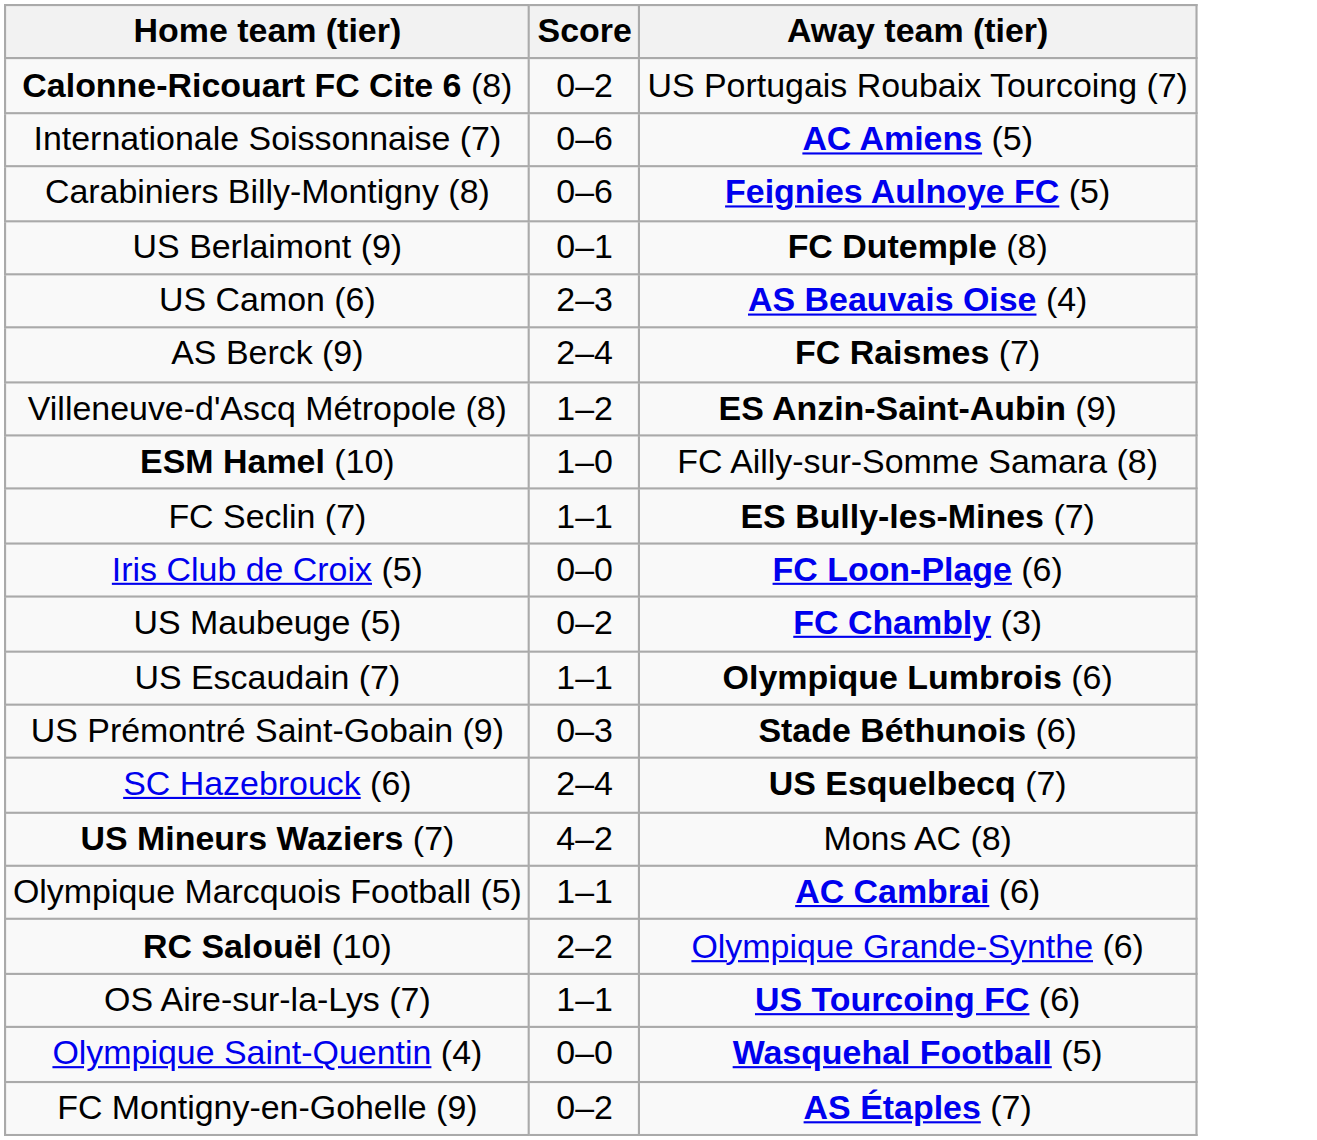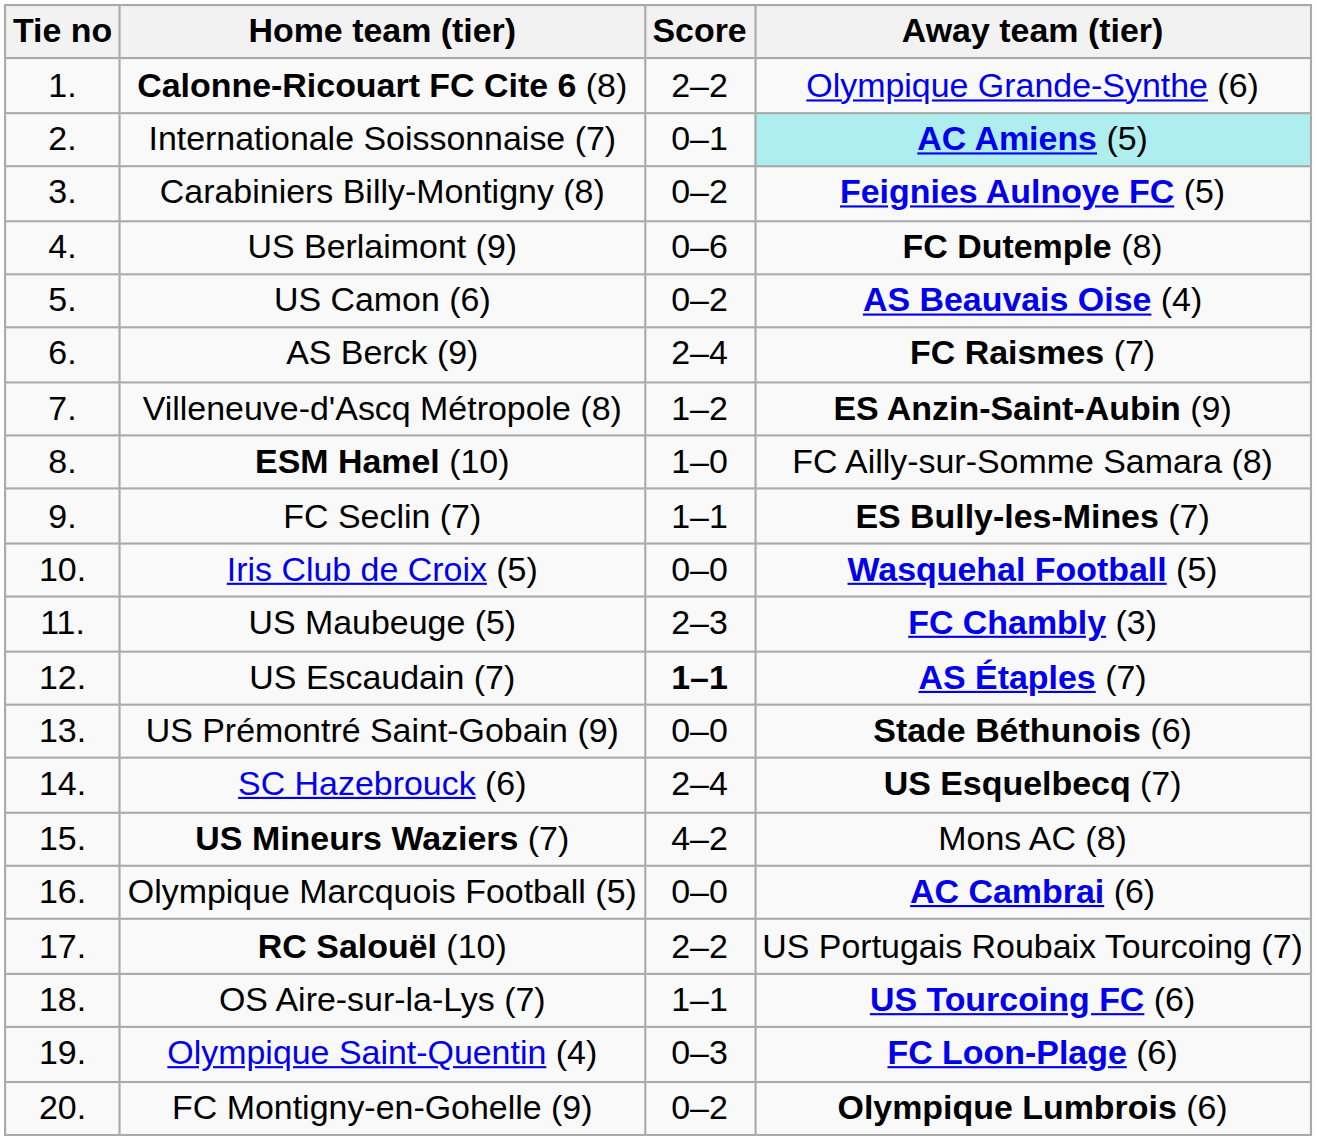 <table class="wikitable" style="text-align: center">
 <tr>
+<th>Tie no</th>
 <th>Home team (tier)</th>
 <th>Score</th>
 <th>Away team (tier)</th>
 </tr>
 <tr>
+<td>1.</td>
 <td><strong>Calonne-Ricouart FC Cite 6</strong> (8)</td>
-<td>0–2</td>
-<td>US Portugais Roubaix Tourcoing (7)</td>
+<td>2–2 </td>
+<td><a href='#'>Olympique Grande-Synthe</a> (6)</td>
 </tr>
 <tr>
+<td>2.</td>
 <td>Internationale Soissonnaise (7)</td>
-<td>0–6</td>
-<td><strong><a href='#'>AC Amiens</a></strong> (5)</td>
+<td>0–1</td>
+<td style="background: paleturquoise;"><strong><a href='#'>AC Amiens</a></strong> (5)</td>
 </tr>
 <tr>
+<td>3.</td>
 <td>Carabiniers Billy-Montigny (8)</td>
-<td>0–6</td>
+<td>0–2</td>
 <td><strong><a href='#'>Feignies Aulnoye FC</a></strong> (5)</td>
 </tr>
 <tr>
+<td>4.</td>
 <td>US Berlaimont (9)</td>
-<td>0–1</td>
+<td>0–6</td>
 <td><strong>FC Dutemple</strong> (8)</td>
 </tr>
 <tr>
+<td>5.</td>
 <td>US Camon (6)</td>
-<td>2–3</td>
+<td>0–2</td>
 <td><strong><a href='#'>AS Beauvais Oise</a></strong> (4)</td>
 </tr>
 <tr>
+<td>6.</td>
 <td>AS Berck (9)</td>
 <td>2–4</td>
 <td><strong>FC Raismes</strong> (7)</td>
 </tr>
 <tr>
+<td>7.</td>
 <td>Villeneuve-d'Ascq Métropole (8)</td>
 <td>1–2</td>
 <td><strong>ES Anzin-Saint-Aubin</strong> (9)</td>
 </tr>
 <tr>
+<td>8.</td>
 <td><strong>ESM Hamel</strong> (10)</td>
 <td>1–0</td>
 <td>FC Ailly-sur-Somme Samara (8)</td>
 </tr>
 <tr>
+<td>9.</td>
 <td>FC Seclin (7)</td>
 <td>1–1 </td>
 <td><strong>ES Bully-les-Mines</strong> (7)</td>
 </tr>
 <tr>
+<td>10.</td>
 <td><a href='#'>Iris Club de Croix</a> (5)</td>
 <td>0–0 </td>
-<td><strong><a href='#'>FC Loon-Plage</a></strong> (6)</td>
+<td><strong><a href='#'>Wasquehal Football</a></strong> (5)</td>
 </tr>
 <tr>
+<td>11.</td>
 <td>US Maubeuge (5)</td>
-<td>0–2</td>
+<td>2–3</td>
 <td><strong><a href='#'>FC Chambly</a></strong> (3)</td>
 </tr>
 <tr>
+<td>12.</td>
 <td>US Escaudain (7)</td>
-<td>1–1 </td>
-<td><strong>Olympique Lumbrois</strong> (6)</td>
+<td><strong>1–1 </strong></td>
+<td><strong><a href='#'>AS Étaples</a></strong> (7)</td>
 </tr>
 <tr>
+<td>13.</td>
 <td>US Prémontré Saint-Gobain (9)</td>
-<td>0–3</td>
+<td>0–0 </td>
 <td><strong>Stade Béthunois</strong> (6)</td>
 </tr>
 <tr>
+<td>14.</td>
 <td><a href='#'>SC Hazebrouck</a> (6)</td>
 <td>2–4</td>
 <td><strong>US Esquelbecq</strong> (7)</td>
 </tr>
 <tr>
+<td>15.</td>
 <td><strong>US Mineurs Waziers</strong> (7)</td>
 <td>4–2</td>
 <td>Mons AC (8)</td>
 </tr>
 <tr>
+<td>16.</td>
 <td>Olympique Marcquois Football (5)</td>
-<td>1–1 </td>
+<td>0–0 </td>
 <td><strong><a href='#'>AC Cambrai</a></strong> (6)</td>
 </tr>
 <tr>
+<td>17.</td>
 <td><strong>RC Salouël</strong> (10)</td>
 <td>2–2 </td>
-<td><a href='#'>Olympique Grande-Synthe</a> (6)</td>
+<td>US Portugais Roubaix Tourcoing (7)</td>
 </tr>
 <tr>
+<td>18.</td>
 <td>OS Aire-sur-la-Lys (7)</td>
 <td>1–1 </td>
 <td><strong><a href='#'>US Tourcoing FC</a></strong> (6)</td>
 </tr>
 <tr>
+<td>19.</td>
 <td><a href='#'>Olympique Saint-Quentin</a> (4)</td>
-<td>0–0 </td>
-<td><strong><a href='#'>Wasquehal Football</a></strong> (5)</td>
+<td>0–3</td>
+<td><strong><a href='#'>FC Loon-Plage</a></strong> (6)</td>
 </tr>
 <tr>
+<td>20.</td>
 <td>FC Montigny-en-Gohelle (9)</td>
 <td>0–2</td>
-<td><strong><a href='#'>AS Étaples</a></strong> (7)</td>
+<td><strong>Olympique Lumbrois</strong> (6)</td>
 </tr>
 </table>
